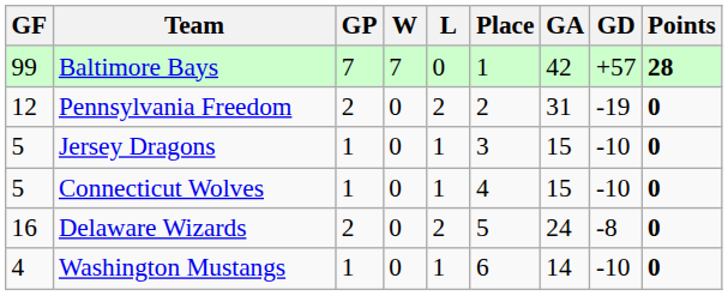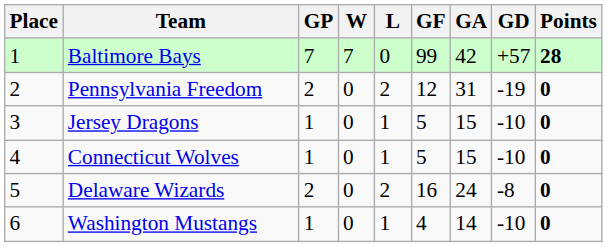 <table class="wikitable">
 <tr>
-<th width="20">GF</th>
+<th>Place</th>
 <th style="width:170px;">Team</th>
 <th width="20">GP</th>
 <th width="20">W</th>
 <th width="20">L</th>
-<th>Place</th>
+<th width="20">GF</th>
 <th width="20">GA</th>
 <th width="25">GD</th>
 <th>Points</th>
 </tr>
 <tr style="background:#cfc;">
-<td>99</td>
+<td>1</td>
 <td><a href='#'>Baltimore Bays</a></td>
 <td>7</td>
 <td>7</td>
 <td>0</td>
-<td>1</td>
+<td>99</td>
 <td>42</td>
 <td>+57</td>
 <td><strong>28</strong></td>
 </tr>
 <tr>
-<td>12</td>
+<td>2</td>
 <td><a href='#'>Pennsylvania Freedom</a></td>
 <td>2</td>
 <td>0</td>
 <td>2</td>
-<td>2</td>
+<td>12</td>
 <td>31</td>
 <td>-19</td>
 <td><strong>0</strong></td>
 </tr>
 <tr>
-<td>5</td>
+<td>3</td>
 <td><a href='#'>Jersey Dragons</a></td>
 <td>1</td>
 <td>0</td>
 <td>1</td>
-<td>3</td>
+<td>5</td>
+<td>15</td>
+<td>-10</td>
+<td><strong>0</strong></td>
+</tr>
+<tr>
+<td>4</td>
+<td><a href='#'>Connecticut Wolves</a></td>
+<td>1</td>
+<td>0</td>
+<td>1</td>
+<td>5</td>
 <td>15</td>
 <td>-10</td>
 <td><strong>0</strong></td>
 </tr>
 <tr>
 <td>5</td>
-<td><a href='#'>Connecticut Wolves</a></td>
-<td>1</td>
-<td>0</td>
-<td>1</td>
-<td>4</td>
-<td>15</td>
-<td>-10</td>
-<td><strong>0</strong></td>
-</tr>
-<tr>
-<td>16</td>
 <td><a href='#'>Delaware Wizards</a></td>
 <td>2</td>
 <td>0</td>
 <td>2</td>
-<td>5</td>
+<td>16</td>
 <td>24</td>
 <td>-8</td>
 <td><strong>0</strong></td>
 </tr>
 <tr>
-<td>4</td>
+<td>6</td>
 <td><a href='#'>Washington Mustangs</a></td>
 <td>1</td>
 <td>0</td>
 <td>1</td>
-<td>6</td>
+<td>4</td>
 <td>14</td>
 <td>-10</td>
 <td><strong>0</strong></td>
 </tr>
 </table>
